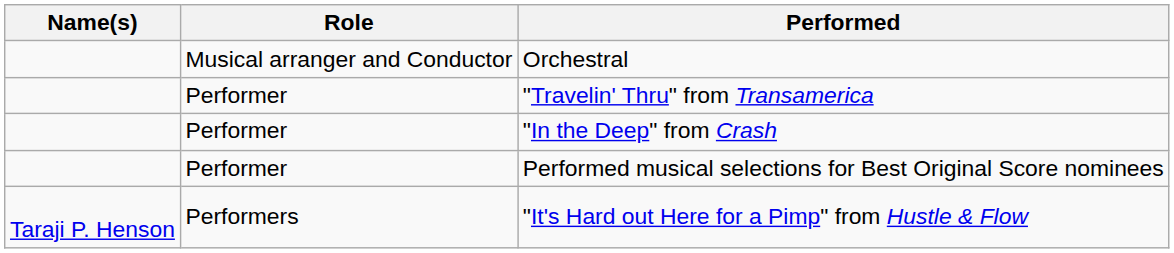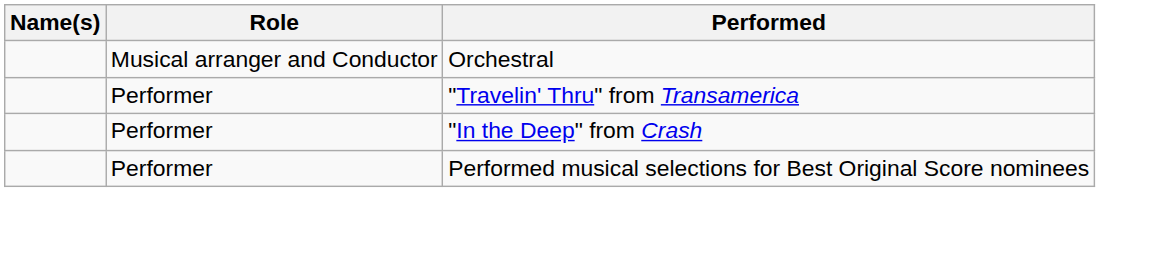 <table class="wikitable sortable">
 <tr>
 <th>Name(s)</th>
 <th>Role</th>
 <th>Performed</th>
 </tr>
 <tr>
 <td></td>
 <td>Musical arranger and Conductor</td>
 <td>Orchestral</td>
 </tr>
 <tr>
 <td></td>
 <td>Performer</td>
 <td>"<a href='#'>Travelin' Thru</a>" from <em><a href='#'>Transamerica</a></em></td>
 </tr>
 <tr>
 <td></td>
 <td>Performer</td>
 <td>"<a href='#'>In the Deep</a>" from <em><a href='#'>Crash</a></em></td>
 </tr>
 <tr>
 <td></td>
 <td>Performer</td>
 <td>Performed musical selections for Best Original Score nominees</td>
 </tr>
-<tr>
-<td><br><a href='#'>Taraji P. Henson</a></td>
-<td>Performers</td>
-<td>"<a href='#'>It's Hard out Here for a Pimp</a>" from <em><a href='#'>Hustle & Flow</a></em></td>
-</tr>
 </table>
